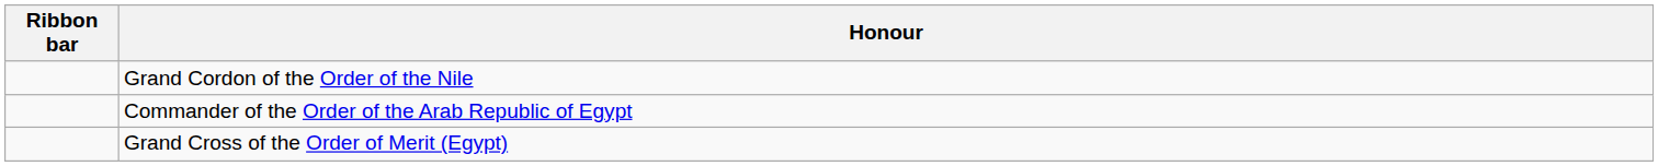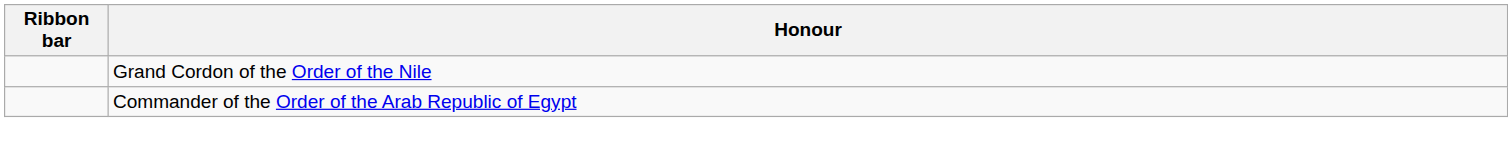 <table class="wikitable" style="width:100%;">
 <tr>
 <th style="width:80px;">Ribbon bar</th>
 <th>Honour</th>
 </tr>
 <tr>
 <td></td>
 <td>Grand Cordon of the <a href='#'>Order of the Nile</a></td>
 </tr>
 <tr>
 <td></td>
 <td>Commander of the <a href='#'>Order of the Arab Republic of Egypt</a></td>
 </tr>
-<tr>
-<td></td>
-<td>Grand Cross of the <a href='#'>Order of Merit (Egypt)</a></td>
-</tr>
 </table>
